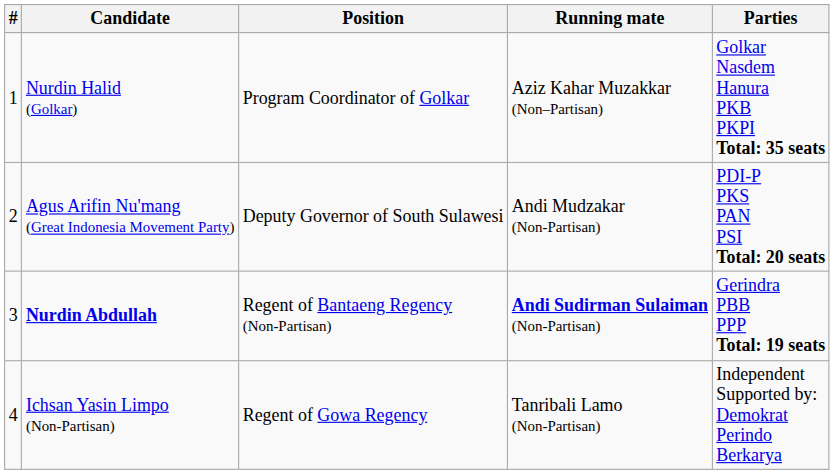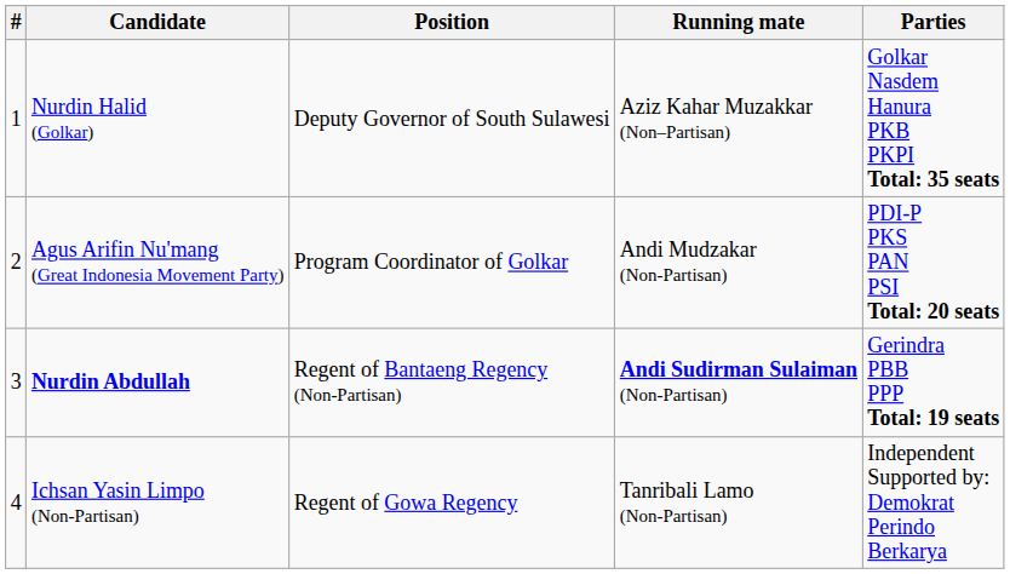 <table class="wikitable">
 <tr>
 <th>#</th>
 <th>Candidate</th>
 <th>Position</th>
 <th>Running mate</th>
 <th>Parties</th>
 </tr>
 <tr>
 <td>1</td>
 <td><a href='#'>Nurdin Halid</a> <br><small>(<a href='#'>Golkar</a>)</small></td>
-<td>Program Coordinator of <a href='#'>Golkar</a></td>
+<td>Deputy Governor of South Sulawesi</td>
 <td>Aziz Kahar Muzakkar <br><small>(Non–Partisan)</small></td>
 <td><a href='#'>Golkar</a><br><a href='#'>Nasdem</a><br><a href='#'>Hanura</a><br><a href='#'>PKB</a><br><a href='#'>PKPI</a><br><strong>Total: 35 seats</strong></td>
 </tr>
 <tr>
 <td>2</td>
 <td><a href='#'>Agus Arifin Nu'mang</a> <br><small>(<a href='#'>Great Indonesia Movement Party</a>)</small></td>
-<td>Deputy Governor of South Sulawesi</td>
+<td>Program Coordinator of <a href='#'>Golkar</a></td>
 <td>Andi Mudzakar <br><small>(Non-Partisan)</small></td>
 <td><a href='#'>PDI-P</a><br><a href='#'>PKS</a><br><a href='#'>PAN</a><br><a href='#'>PSI</a><br><strong>Total: 20 seats</strong></td>
 </tr>
 <tr>
 <td>3</td>
 <td><strong><a href='#'>Nurdin Abdullah</a></strong></td>
 <td>Regent of <a href='#'>Bantaeng Regency</a> <br><small>(Non-Partisan)</small></td>
 <td><strong><a href='#'>Andi Sudirman Sulaiman</a></strong> <br><small>(Non-Partisan)</small></td>
 <td><a href='#'>Gerindra</a><br><a href='#'>PBB</a><br><a href='#'>PPP</a><br><strong>Total: 19 seats</strong></td>
 </tr>
 <tr>
 <td>4</td>
 <td><a href='#'>Ichsan Yasin Limpo</a> <br><small>(Non-Partisan)</small></td>
 <td>Regent of <a href='#'>Gowa Regency</a></td>
 <td>Tanribali Lamo <br><small>(Non-Partisan)</small></td>
 <td>Independent <br>Supported by:<br><a href='#'>Demokrat</a><br><a href='#'>Perindo</a><br><a href='#'>Berkarya</a></td>
 </tr>
 </table>
